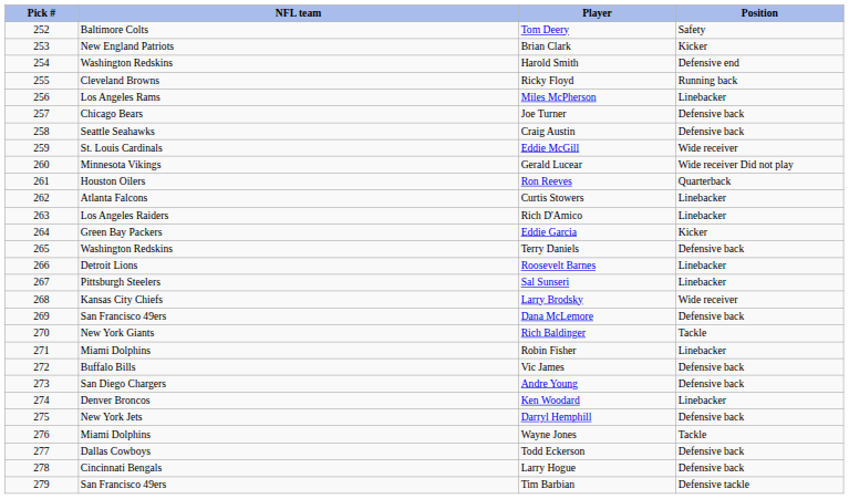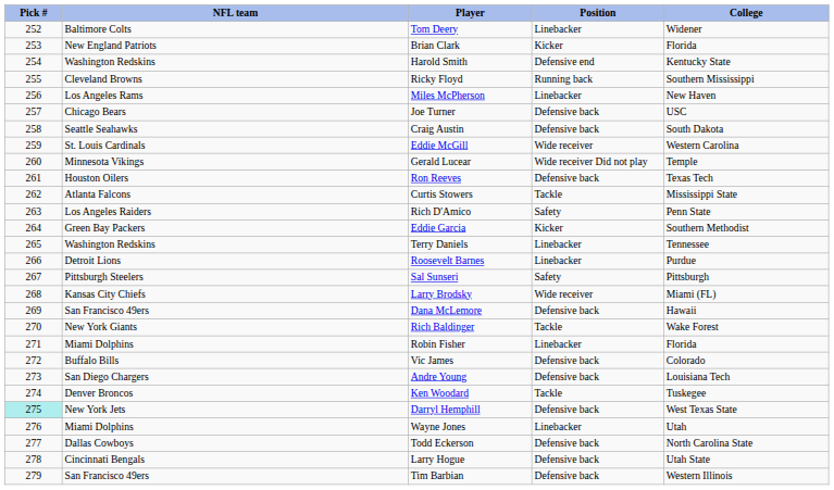 <table class="wikitable sortable sortable" style="width: 100%">
 <tr>
 <th style="background:#A8BDEC;" width=7%>Pick #</th>
 <th width=42% style="background:#A8BDEC;">NFL team</th>
 <th width=15% style="background:#A8BDEC;">Player</th>
 <th width=16% style="background:#A8BDEC;">Position</th>
+<th width=20% style="background:#A8BDEC;">College</th>
 </tr>
 <tr>
 <td align=center>252</td>
 <td>Baltimore Colts</td>
 <td><a href='#'>Tom Deery</a></td>
-<td>Safety</td>
+<td>Linebacker</td>
+<td>Widener</td>
 </tr>
 <tr>
 <td align=center>253</td>
 <td>New England Patriots</td>
 <td>Brian Clark</td>
 <td>Kicker</td>
+<td>Florida</td>
 </tr>
 <tr>
 <td align=center>254</td>
 <td>Washington Redskins</td>
 <td>Harold Smith</td>
 <td>Defensive end</td>
+<td>Kentucky State</td>
 </tr>
 <tr>
 <td align=center>255</td>
 <td>Cleveland Browns</td>
 <td>Ricky Floyd</td>
 <td>Running back</td>
+<td>Southern Mississippi</td>
 </tr>
 <tr>
 <td align=center>256</td>
 <td>Los Angeles Rams</td>
 <td><a href='#'>Miles McPherson</a></td>
 <td>Linebacker</td>
+<td>New Haven</td>
 </tr>
 <tr>
 <td align=center>257</td>
 <td>Chicago Bears</td>
 <td>Joe Turner</td>
 <td>Defensive back</td>
+<td>USC</td>
 </tr>
 <tr>
 <td align=center>258</td>
 <td>Seattle Seahawks</td>
 <td>Craig Austin</td>
 <td>Defensive back</td>
+<td>South Dakota</td>
 </tr>
 <tr>
 <td align=center>259</td>
 <td>St. Louis Cardinals</td>
 <td><a href='#'>Eddie McGill</a></td>
 <td>Wide receiver</td>
+<td>Western Carolina</td>
 </tr>
 <tr>
 <td align=center>260</td>
 <td>Minnesota Vikings</td>
 <td>Gerald Lucear</td>
 <td>Wide receiver Did not play</td>
+<td>Temple</td>
 </tr>
 <tr>
 <td align=center>261</td>
 <td>Houston Oilers</td>
 <td><a href='#'>Ron Reeves</a></td>
-<td>Quarterback</td>
+<td>Defensive back</td>
+<td>Texas Tech</td>
 </tr>
 <tr>
 <td align=center>262</td>
 <td>Atlanta Falcons</td>
 <td>Curtis Stowers</td>
-<td>Linebacker</td>
+<td>Tackle</td>
+<td>Mississippi State</td>
 </tr>
 <tr>
 <td align=center>263</td>
 <td>Los Angeles Raiders</td>
 <td>Rich D'Amico</td>
-<td>Linebacker</td>
+<td>Safety</td>
+<td>Penn State</td>
 </tr>
 <tr>
 <td align=center>264</td>
 <td>Green Bay Packers</td>
 <td><a href='#'>Eddie Garcia</a></td>
 <td>Kicker</td>
+<td>Southern Methodist</td>
 </tr>
 <tr>
 <td align=center>265</td>
 <td>Washington Redskins</td>
 <td>Terry Daniels</td>
-<td>Defensive back</td>
+<td>Linebacker</td>
+<td>Tennessee</td>
 </tr>
 <tr>
 <td align=center>266</td>
 <td>Detroit Lions</td>
 <td><a href='#'>Roosevelt Barnes</a></td>
 <td>Linebacker</td>
+<td>Purdue</td>
 </tr>
 <tr>
 <td align=center>267</td>
 <td>Pittsburgh Steelers</td>
 <td><a href='#'>Sal Sunseri</a></td>
-<td>Linebacker</td>
+<td>Safety</td>
+<td>Pittsburgh</td>
 </tr>
 <tr>
 <td align=center>268</td>
 <td>Kansas City Chiefs</td>
 <td><a href='#'>Larry Brodsky</a></td>
 <td>Wide receiver</td>
+<td>Miami (FL)</td>
 </tr>
 <tr>
 <td align=center>269</td>
 <td>San Francisco 49ers</td>
 <td><a href='#'>Dana McLemore</a></td>
 <td>Defensive back</td>
+<td>Hawaii</td>
 </tr>
 <tr>
 <td align=center>270</td>
 <td>New York Giants</td>
 <td><a href='#'>Rich Baldinger</a></td>
 <td>Tackle</td>
+<td>Wake Forest</td>
 </tr>
 <tr>
 <td align=center>271</td>
 <td>Miami Dolphins</td>
 <td>Robin Fisher</td>
 <td>Linebacker</td>
+<td>Florida</td>
 </tr>
 <tr>
 <td align=center>272</td>
 <td>Buffalo Bills</td>
 <td>Vic James</td>
 <td>Defensive back</td>
+<td>Colorado</td>
 </tr>
 <tr>
 <td align=center>273</td>
 <td>San Diego Chargers</td>
 <td><a href='#'>Andre Young</a></td>
 <td>Defensive back</td>
+<td>Louisiana Tech</td>
 </tr>
 <tr>
 <td align=center>274</td>
 <td>Denver Broncos</td>
 <td><a href='#'>Ken Woodard</a></td>
-<td>Linebacker</td>
+<td>Tackle</td>
+<td>Tuskegee</td>
 </tr>
 <tr>
-<td align=center>275</td>
+<td align=center style="background: paleturquoise;">275</td>
 <td>New York Jets</td>
 <td><a href='#'>Darryl Hemphill</a></td>
 <td>Defensive back</td>
+<td>West Texas State</td>
 </tr>
 <tr>
 <td align=center>276</td>
 <td>Miami Dolphins</td>
 <td>Wayne Jones</td>
-<td>Tackle</td>
+<td>Linebacker</td>
+<td>Utah</td>
 </tr>
 <tr>
 <td align=center>277</td>
 <td>Dallas Cowboys</td>
 <td>Todd Eckerson</td>
 <td>Defensive back</td>
+<td>North Carolina State</td>
 </tr>
 <tr>
 <td align=center>278</td>
 <td>Cincinnati Bengals</td>
 <td>Larry Hogue</td>
 <td>Defensive back</td>
+<td>Utah State</td>
 </tr>
 <tr>
 <td align=center>279</td>
 <td>San Francisco 49ers</td>
 <td>Tim Barbian</td>
-<td>Defensive tackle</td>
+<td>Defensive back</td>
+<td>Western Illinois</td>
 </tr>
 </table>
